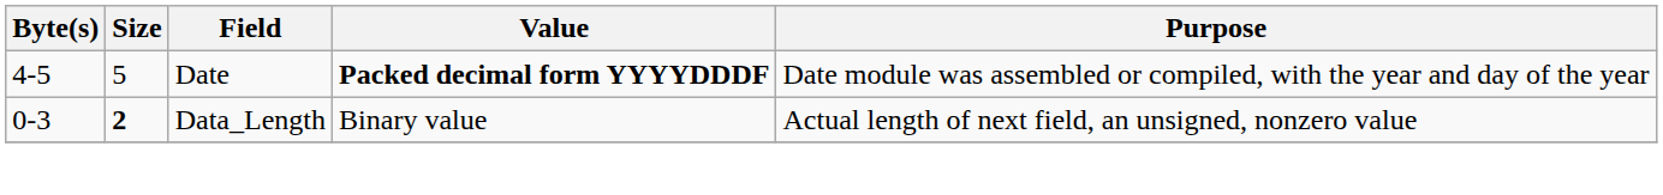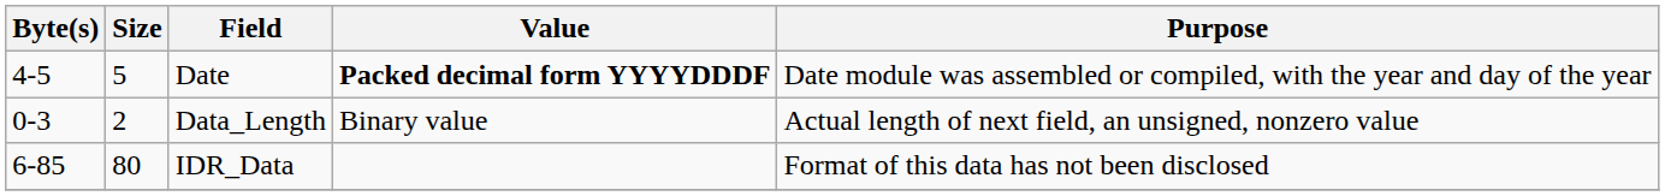 <table class="wikitable" border="1">
 <tr>
 <th>Byte(s)</th>
 <th>Size</th>
 <th>Field</th>
 <th>Value</th>
 <th>Purpose</th>
 </tr>
 <tr>
 <td>4-5</td>
 <td>5</td>
 <td>Date</td>
 <td><strong>Packed decimal form YYYYDDDF</strong></td>
 <td>Date module was assembled or compiled, with the year and day of the year</td>
 </tr>
 <tr>
 <td>0-3</td>
-<td><strong>2</strong></td>
+<td>2</td>
 <td>Data_Length</td>
 <td>Binary value</td>
 <td>Actual length of next field, an unsigned, nonzero value</td>
 </tr>
 <tr>
+<td>6-85</td>
+<td>80</td>
+<td>IDR_Data</td>
+<td></td>
+<td>Format of this data has not been disclosed</td>
+</tr>
+<tr>
 </tr>
 </table>
